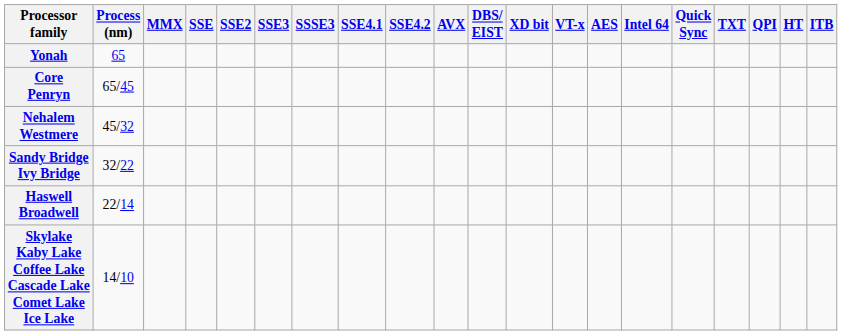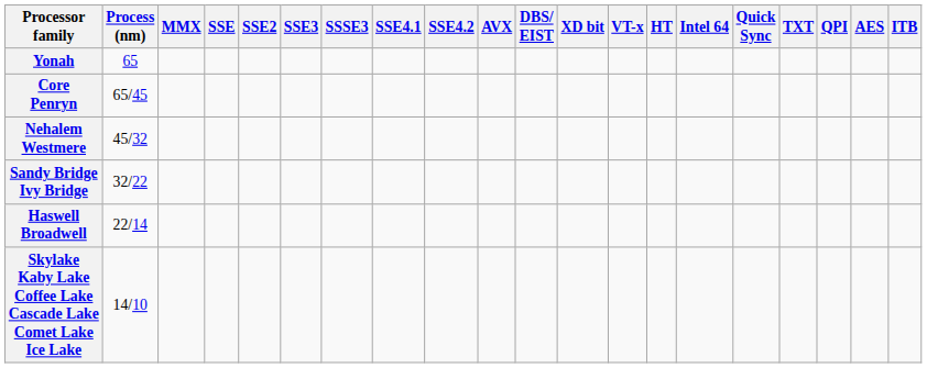 <table class="wikitable sortable" style="font-size:smaller; text-align:center">
 <tr>
 <th>Processor<br>family</th>
 <th><a href='#'>Process</a><br>(nm)</th>
 <th><a href='#'>MMX</a></th>
 <th><a href='#'>SSE</a></th>
 <th><a href='#'>SSE2</a></th>
 <th><a href='#'>SSE3</a></th>
 <th><a href='#'>SSSE3</a></th>
 <th><a href='#'>SSE4.1</a></th>
 <th><a href='#'>SSE4.2</a></th>
 <th><a href='#'>AVX</a></th>
 <th><a href='#'>DBS/<br>EIST</a></th>
 <th><a href='#'>XD bit</a></th>
 <th><a href='#'>VT-x</a></th>
-<th><a href='#'>AES</a></th>
+<th><a href='#'>HT</a></th>
 <th><a href='#'>Intel 64</a></th>
 <th><a href='#'>Quick<br>Sync</a></th>
 <th><a href='#'>TXT</a></th>
 <th><a href='#'>QPI</a></th>
-<th><a href='#'>HT</a></th>
+<th><a href='#'>AES</a></th>
 <th><a href='#'>ITB</a></th>
 </tr>
 <tr>
 <th><a href='#'>Yonah</a></th>
 <td><a href='#'>65</a></td>
 <td></td>
 <td></td>
 <td></td>
 <td></td>
 <td></td>
 <td></td>
 <td></td>
 <td></td>
 <td></td>
 <td></td>
 <td></td>
 <td></td>
 <td></td>
 <td></td>
 <td></td>
 <td></td>
 <td></td>
 <td></td>
 </tr>
 <tr>
 <th><a href='#'>Core</a><br><a href='#'>Penryn</a></th>
 <td>65/<a href='#'>45</a></td>
 <td></td>
 <td></td>
 <td></td>
 <td></td>
 <td></td>
 <td></td>
 <td></td>
 <td></td>
 <td></td>
 <td></td>
 <td></td>
 <td></td>
 <td></td>
 <td></td>
 <td></td>
 <td></td>
 <td></td>
 <td></td>
 </tr>
 <tr>
 <th><a href='#'>Nehalem</a><br><a href='#'>Westmere</a></th>
 <td>45/<a href='#'>32</a></td>
 <td></td>
 <td></td>
 <td></td>
 <td></td>
 <td></td>
 <td></td>
 <td></td>
 <td></td>
 <td></td>
 <td></td>
 <td></td>
 <td></td>
 <td></td>
 <td></td>
 <td></td>
 <td></td>
 <td></td>
 <td></td>
 </tr>
 <tr>
 <th><a href='#'>Sandy Bridge</a><br><a href='#'>Ivy Bridge</a></th>
 <td>32/<a href='#'>22</a></td>
 <td></td>
 <td></td>
 <td></td>
 <td></td>
 <td></td>
 <td></td>
 <td></td>
 <td></td>
 <td></td>
 <td></td>
 <td></td>
 <td></td>
 <td></td>
 <td></td>
 <td></td>
 <td></td>
 <td></td>
 <td></td>
 </tr>
 <tr>
 <th><a href='#'>Haswell</a><br><a href='#'>Broadwell</a></th>
 <td>22/<a href='#'>14</a></td>
 <td></td>
 <td></td>
 <td></td>
 <td></td>
 <td></td>
 <td></td>
 <td></td>
 <td></td>
 <td></td>
 <td></td>
 <td></td>
 <td></td>
 <td></td>
 <td></td>
 <td></td>
 <td></td>
 <td></td>
 <td></td>
 </tr>
 <tr>
 <th><a href='#'>Skylake</a><br><a href='#'>Kaby Lake</a><br><a href='#'>Coffee Lake</a><br><a href='#'>Cascade Lake</a><br><a href='#'>Comet Lake</a><br><a href='#'>Ice Lake</a></th>
 <td>14/<a href='#'>10</a></td>
 <td></td>
 <td></td>
 <td></td>
 <td></td>
 <td></td>
 <td></td>
 <td></td>
 <td></td>
 <td></td>
 <td></td>
 <td></td>
 <td></td>
 <td></td>
 <td></td>
 <td></td>
 <td></td>
 <td></td>
 <td></td>
 </tr>
 </table>
